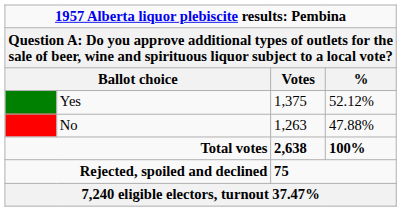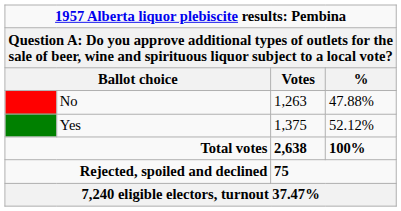 <table class="wikitable" align=right>
 <tr>
 <td colspan=4 align=center><strong><a href='#'>1957 Alberta liquor plebiscite</a> results: Pembina</strong></td>
 </tr>
 <tr>
 <th colspan=4>Question A: Do you approve additional types of outlets for the<br> sale of beer, wine and spirituous liquor subject to a local vote?</th>
 </tr>
 <tr>
 <th colspan=2>Ballot choice</th>
 <th>Votes</th>
 <th>%</th>
 </tr>
 <tr>
+<td bgcolor=red></td>
+<td>No</td>
+<td>1,263</td>
+<td>47.88%</td>
+</tr>
+<tr>
 <td bgcolor=green></td>
 <td>Yes</td>
 <td>1,375</td>
 <td>52.12%</td>
-</tr>
-<tr>
-<td bgcolor=red></td>
-<td>No</td>
-<td>1,263</td>
-<td>47.88%</td>
 </tr>
 <tr>
 <td align=right colspan=2><strong>Total votes</strong></td>
 <td><strong>2,638</strong></td>
 <td><strong>100%</strong></td>
 </tr>
 <tr>
 <td align=right colspan=2><strong>Rejected, spoiled and declined</strong></td>
 <td colspan=2><strong>75</strong></td>
 </tr>
 <tr>
 <th colspan=4>7,240 eligible electors, turnout 37.47%</th>
 </tr>
 </table>
